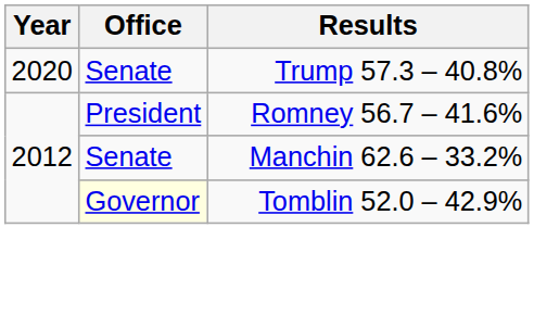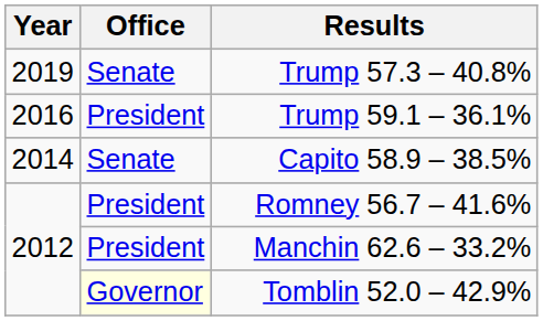 <table class=wikitable>
 <tr>
 <th width="30">Year</th>
 <th width="60">Office</th>
 <th width="180">Results</th>
 </tr>
 <tr>
-<td>2020</td>
+<td>2019</td>
 <td><a href='#'>Senate</a></td>
 <td align="right" ><a href='#'>Trump</a> 57.3 – 40.8%</td>
+</tr>
+<tr>
+<td>2016</td>
+<td><a href='#'>President</a></td>
+<td align="right" ><a href='#'>Trump</a> 59.1 – 36.1%</td>
+</tr>
+<tr>
+<td rowspan="1">2014</td>
+<td><a href='#'>Senate</a></td>
+<td align="right" ><a href='#'>Capito</a> 58.9 – 38.5%</td>
 </tr>
 <tr>
 <td rowspan="3">2012</td>
 <td><a href='#'>President</a></td>
 <td align="right" ><a href='#'>Romney</a> 56.7 – 41.6%</td>
 </tr>
 <tr>
-<td><a href='#'>Senate</a></td>
+<td><a href='#'>President</a></td>
 <td align="right" ><a href='#'>Manchin</a> 62.6 – 33.2%</td>
 </tr>
 <tr>
 <td style="background: lightyellow;"><a href='#'>Governor</a></td>
 <td align="right" ><a href='#'>Tomblin</a> 52.0 – 42.9%</td>
 </tr>
 </table>
